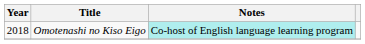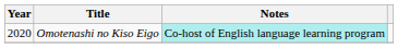 <table class="wikitable">
 <tr>
 <th>Year</th>
 <th>Title</th>
 <th>Notes</th>
 <th></th>
 </tr>
 <tr>
-<td>2018</td>
+<td>2020</td>
 <td><em>Omotenashi no Kiso Eigo</em></td>
 <td style="background: paleturquoise;">Co-host of English language learning program</td>
 <td></td>
 </tr>
 <tr>
 </tr>
 </table>
